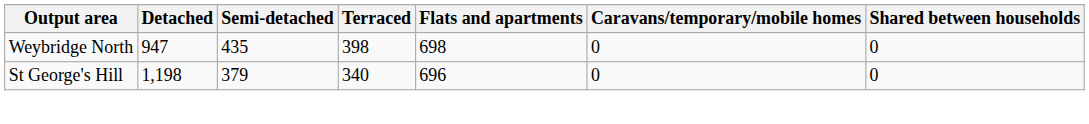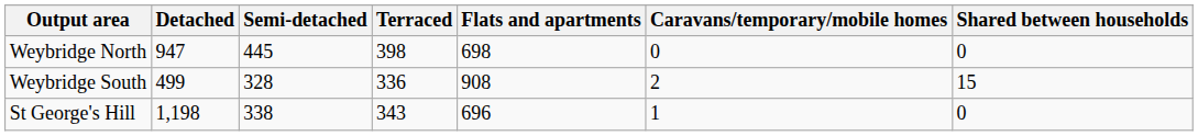 <table class="wikitable">
 <tr>
 </tr>
 <tr>
 <th>Output area</th>
 <th>Detached</th>
 <th>Semi-detached</th>
 <th>Terraced</th>
 <th>Flats and apartments</th>
 <th>Caravans/temporary/mobile homes</th>
 <th>Shared between households</th>
 </tr>
 <tr>
 <td>Weybridge North</td>
 <td>947</td>
-<td>435</td>
+<td>445</td>
 <td>398</td>
 <td>698</td>
 <td>0</td>
 <td>0</td>
 </tr>
 <tr>
+<td>Weybridge South</td>
+<td>499</td>
+<td>328</td>
+<td>336</td>
+<td>908</td>
+<td>2</td>
+<td>15</td>
+</tr>
+<tr>
 <td>St George's Hill</td>
 <td>1,198</td>
-<td>379</td>
-<td>340</td>
+<td>338</td>
+<td>343</td>
 <td>696</td>
-<td>0</td>
+<td>1</td>
 <td>0</td>
 </tr>
 </table>
